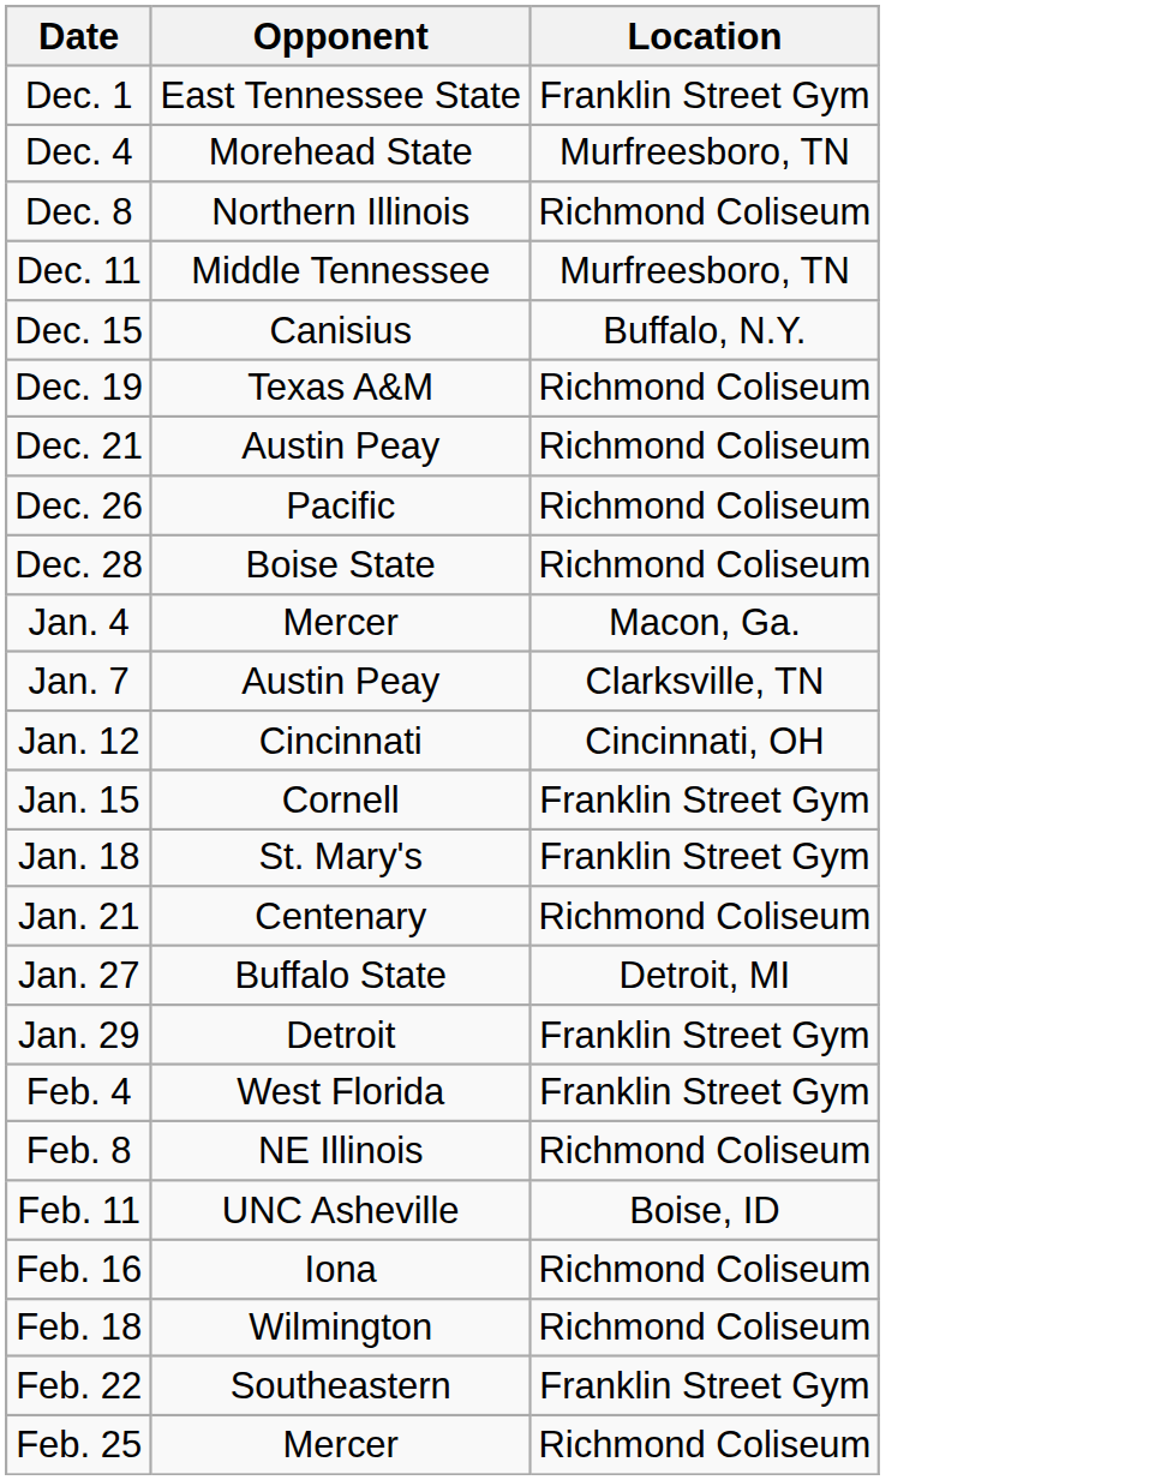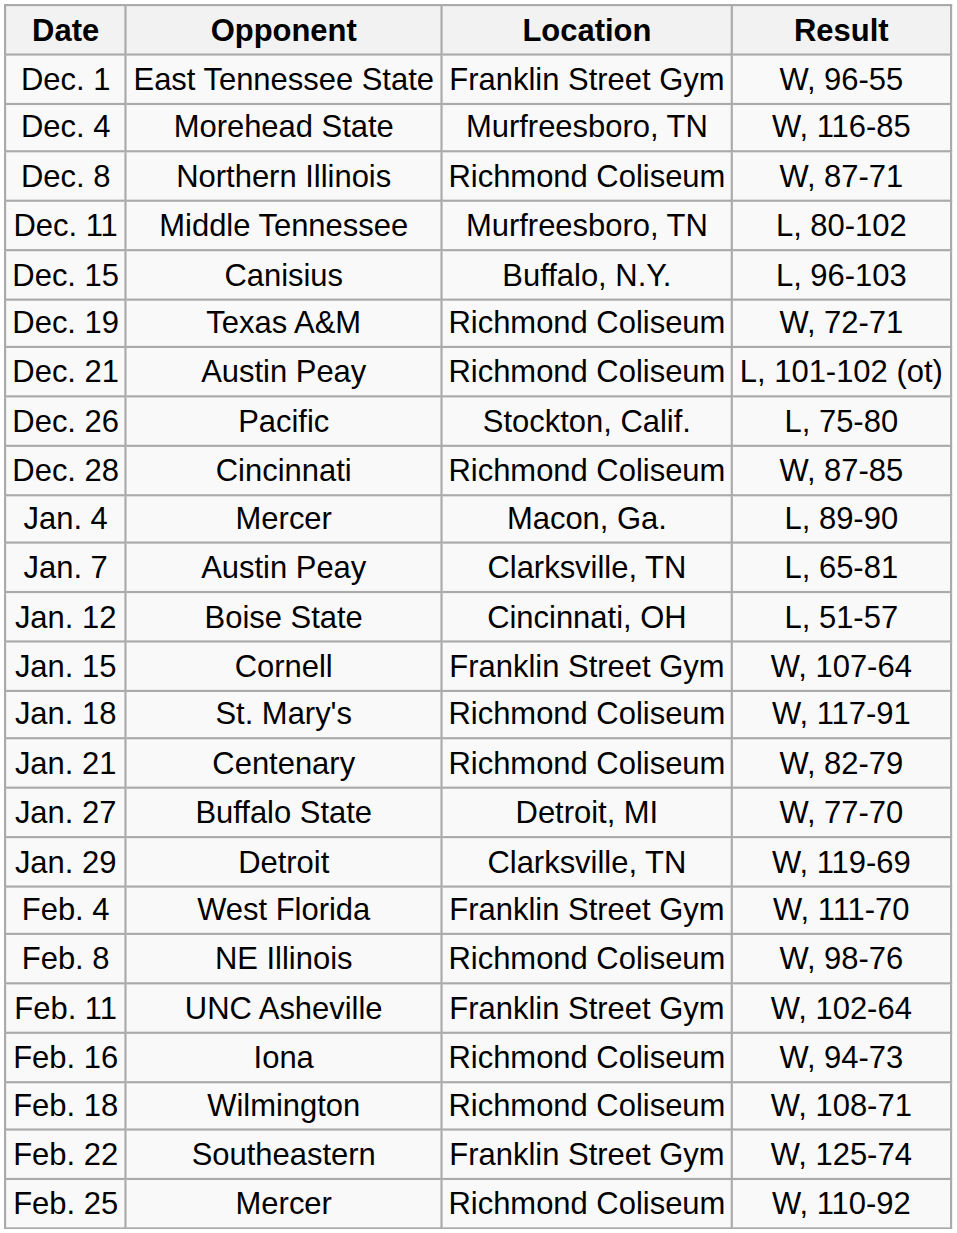 <table class="wikitable" style="text-align: center; font-size: 90%;">
 <tr>
 <th>Date</th>
 <th>Opponent</th>
 <th>Location</th>
+<th>Result</th>
 </tr>
 <tr>
 <td>Dec. 1</td>
 <td>East Tennessee State</td>
 <td>Franklin Street Gym</td>
+<td>W, 96-55</td>
 </tr>
 <tr>
 <td>Dec. 4</td>
 <td>Morehead State</td>
 <td>Murfreesboro, TN</td>
+<td>W, 116-85</td>
 </tr>
 <tr>
 <td>Dec. 8</td>
 <td>Northern Illinois</td>
 <td>Richmond Coliseum</td>
+<td>W, 87-71</td>
 </tr>
 <tr>
 <td>Dec. 11</td>
 <td>Middle Tennessee</td>
 <td>Murfreesboro, TN</td>
+<td>L, 80-102</td>
 </tr>
 <tr>
 <td>Dec. 15</td>
 <td>Canisius</td>
 <td>Buffalo, N.Y.</td>
+<td>L, 96-103</td>
 </tr>
 <tr>
 <td>Dec. 19</td>
 <td>Texas A&M</td>
 <td>Richmond Coliseum</td>
+<td>W, 72-71</td>
 </tr>
 <tr>
 <td>Dec. 21</td>
 <td>Austin Peay</td>
 <td>Richmond Coliseum</td>
+<td>L, 101-102 (ot)</td>
 </tr>
 <tr>
 <td>Dec. 26</td>
 <td>Pacific</td>
-<td>Richmond Coliseum</td>
+<td>Stockton, Calif.</td>
+<td>L, 75-80</td>
 </tr>
 <tr>
 <td>Dec. 28</td>
-<td>Boise State</td>
+<td>Cincinnati</td>
 <td>Richmond Coliseum</td>
+<td>W, 87-85</td>
 </tr>
 <tr>
 <td>Jan. 4</td>
 <td>Mercer</td>
 <td>Macon, Ga.</td>
+<td>L, 89-90</td>
 </tr>
 <tr>
 <td>Jan. 7</td>
 <td>Austin Peay</td>
 <td>Clarksville, TN</td>
+<td>L, 65-81</td>
 </tr>
 <tr>
 <td>Jan. 12</td>
-<td>Cincinnati</td>
+<td>Boise State</td>
 <td>Cincinnati, OH</td>
+<td>L, 51-57</td>
 </tr>
 <tr>
 <td>Jan. 15</td>
 <td>Cornell</td>
 <td>Franklin Street Gym</td>
+<td>W, 107-64</td>
 </tr>
 <tr>
 <td>Jan. 18</td>
 <td>St. Mary's</td>
-<td>Franklin Street Gym</td>
+<td>Richmond Coliseum</td>
+<td>W, 117-91</td>
 </tr>
 <tr>
 <td>Jan. 21</td>
 <td>Centenary</td>
 <td>Richmond Coliseum</td>
+<td>W, 82-79</td>
 </tr>
 <tr>
 <td>Jan. 27</td>
 <td>Buffalo State</td>
 <td>Detroit, MI</td>
+<td>W, 77-70</td>
 </tr>
 <tr>
 <td>Jan. 29</td>
 <td>Detroit</td>
-<td>Franklin Street Gym</td>
+<td>Clarksville, TN</td>
+<td>W, 119-69</td>
 </tr>
 <tr>
 <td>Feb. 4</td>
 <td>West Florida</td>
 <td>Franklin Street Gym</td>
+<td>W, 111-70</td>
 </tr>
 <tr>
 <td>Feb. 8</td>
 <td>NE Illinois</td>
 <td>Richmond Coliseum</td>
+<td>W, 98-76</td>
 </tr>
 <tr>
 <td>Feb. 11</td>
 <td>UNC Asheville</td>
-<td>Boise, ID</td>
+<td>Franklin Street Gym</td>
+<td>W, 102-64</td>
 </tr>
 <tr>
 <td>Feb. 16</td>
 <td>Iona</td>
 <td>Richmond Coliseum</td>
+<td>W, 94-73</td>
 </tr>
 <tr>
 <td>Feb. 18</td>
 <td>Wilmington</td>
 <td>Richmond Coliseum</td>
+<td>W, 108-71</td>
 </tr>
 <tr>
 <td>Feb. 22</td>
 <td>Southeastern</td>
 <td>Franklin Street Gym</td>
+<td>W, 125-74</td>
 </tr>
 <tr>
 <td>Feb. 25</td>
 <td>Mercer</td>
 <td>Richmond Coliseum</td>
+<td>W, 110-92</td>
 </tr>
 </table>
